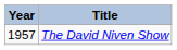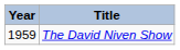 <table class="wikitable" style="font-size:95%;">
 <tr>
 <th style="background:#B0C4DE;">Year</th>
 <th style="background:#B0C4DE;">Title</th>
 </tr>
 <tr>
-<td>1957</td>
+<td>1959</td>
 <td><em><a href='#'>The David Niven Show</a></em></td>
 </tr>
 </table>
